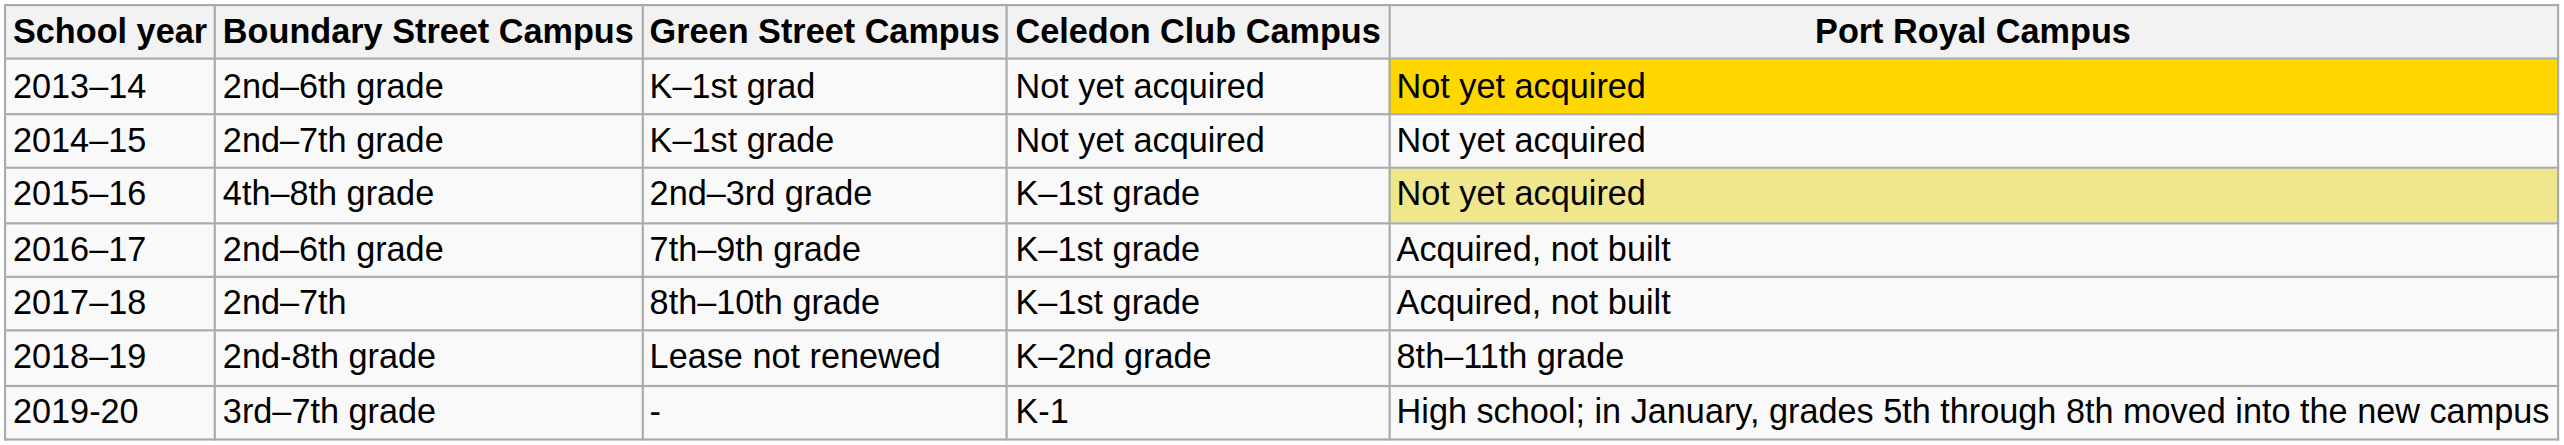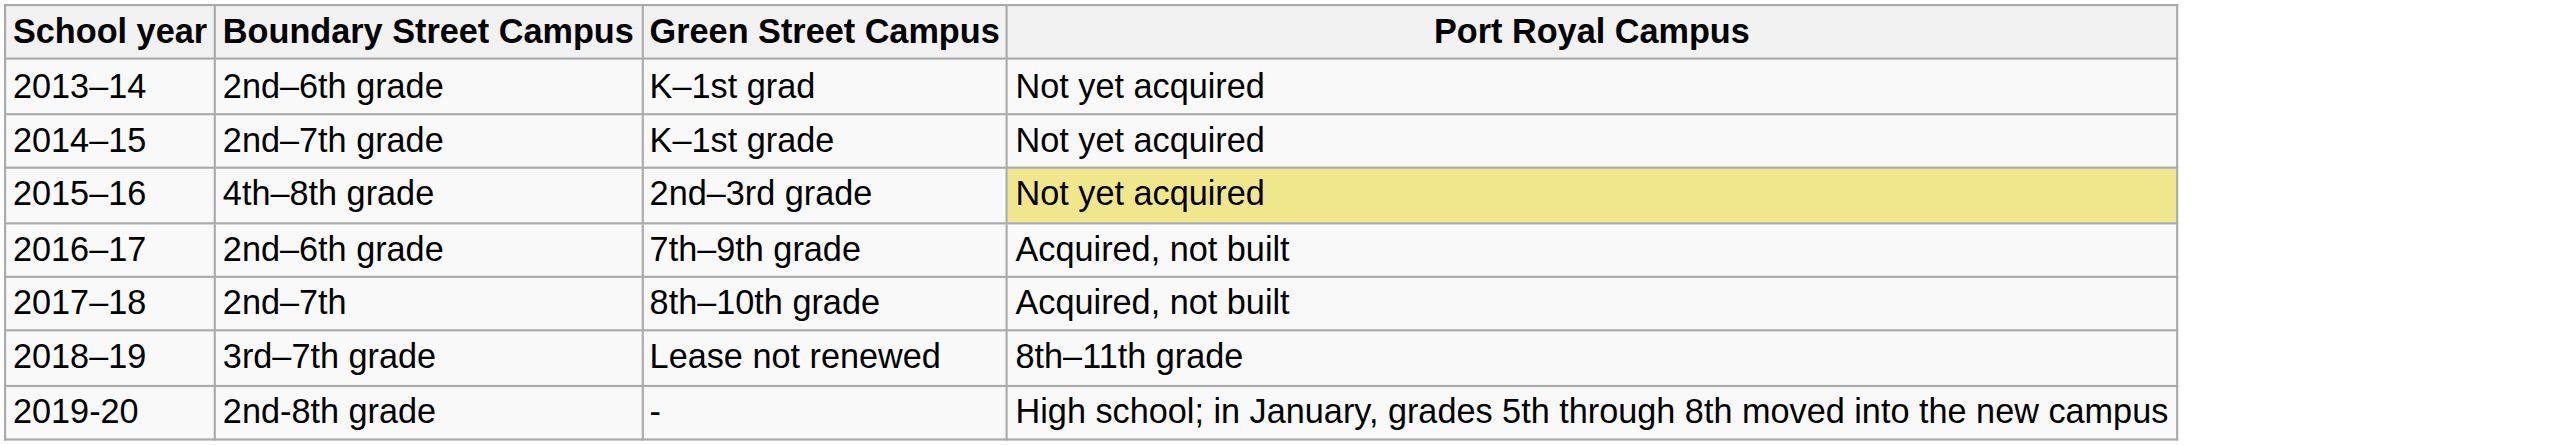 <table class="wikitable">
 <tr>
 <th>School year</th>
 <th>Boundary Street Campus</th>
 <th>Green Street Campus</th>
-<th>Celedon Club Campus</th>
 <th>Port Royal Campus</th>
 </tr>
 <tr>
 <td>2013–14</td>
 <td>2nd–6th grade</td>
 <td>K–1st grad</td>
 <td>Not yet acquired</td>
-<td style="background: gold;">Not yet acquired</td>
 </tr>
 <tr>
 <td>2014–15</td>
 <td>2nd–7th grade</td>
 <td>K–1st grade</td>
 <td>Not yet acquired</td>
-<td>Not yet acquired</td>
 </tr>
 <tr>
 <td>2015–16</td>
 <td>4th–8th grade</td>
 <td>2nd–3rd grade</td>
-<td>K–1st grade</td>
 <td style="background: khaki;">Not yet acquired</td>
 </tr>
 <tr>
 <td>2016–17</td>
 <td>2nd–6th grade</td>
 <td>7th–9th grade</td>
-<td>K–1st grade</td>
 <td>Acquired, not built</td>
 </tr>
 <tr>
 <td>2017–18</td>
 <td>2nd–7th</td>
 <td>8th–10th grade</td>
-<td>K–1st grade</td>
 <td>Acquired, not built</td>
 </tr>
 <tr>
 <td>2018–19</td>
-<td>2nd-8th grade</td>
+<td>3rd–7th grade</td>
 <td>Lease not renewed</td>
-<td>K–2nd grade</td>
 <td>8th–11th grade</td>
 </tr>
 <tr>
 <td>2019-20</td>
-<td>3rd–7th grade</td>
+<td>2nd-8th grade</td>
 <td>-</td>
-<td>K-1</td>
 <td>High school; in January, grades 5th through 8th moved into the new campus</td>
 </tr>
 </table>
